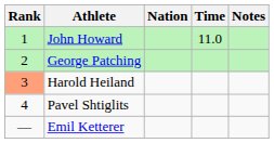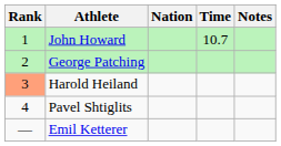 <table class="wikitable sortable" style="text-align:center">
 <tr>
 <th>Rank</th>
 <th>Athlete</th>
 <th>Nation</th>
 <th>Time</th>
 <th>Notes</th>
 </tr>
 <tr style="background:#bbf3bb;">
 <td>1</td>
 <td align=left><a href='#'>John Howard</a></td>
 <td align=left></td>
-<td>11.0</td>
+<td>10.7</td>
 <td></td>
 </tr>
 <tr style="background:#bbf3bb;">
 <td>2</td>
 <td align=left><a href='#'>George Patching</a></td>
 <td align=left></td>
 <td></td>
 <td></td>
 </tr>
 <tr>
 <td style="background: lightsalmon;">3</td>
 <td align=left>Harold Heiland</td>
 <td align=left></td>
 <td></td>
 <td></td>
 </tr>
 <tr>
 <td>4</td>
 <td align=left>Pavel Shtiglits</td>
 <td align=left></td>
 <td></td>
 <td></td>
 </tr>
 <tr>
 <td>—</td>
 <td align=left><a href='#'>Emil Ketterer</a></td>
 <td align=left></td>
 <td></td>
 <td></td>
 </tr>
 </table>
